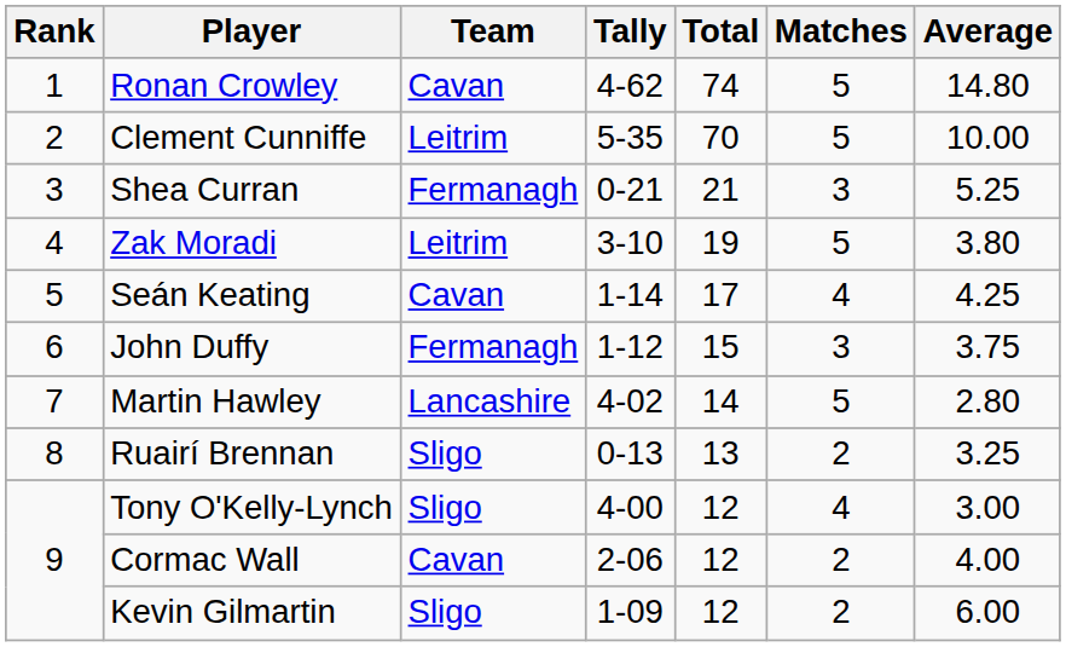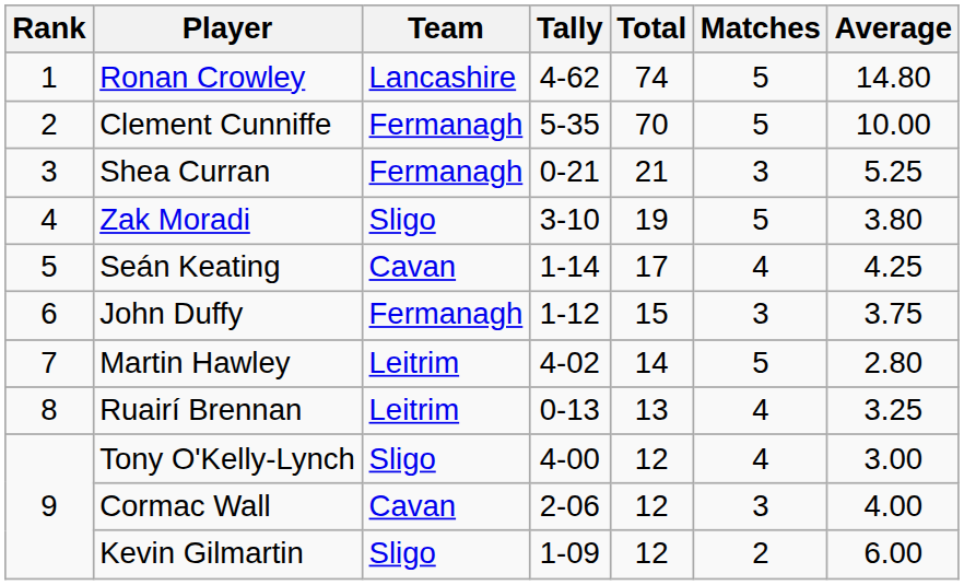 <table class="wikitable">
 <tr>
 <th>Rank</th>
 <th>Player</th>
 <th>Team</th>
 <th>Tally</th>
 <th>Total</th>
 <th>Matches</th>
 <th>Average</th>
 </tr>
 <tr>
 <td rowspan=1 align=center>1</td>
 <td><a href='#'>Ronan Crowley</a></td>
-<td><a href='#'>Cavan</a></td>
+<td><a href='#'>Lancashire</a></td>
 <td align=center>4-62</td>
 <td align=center>74</td>
 <td align=center>5</td>
 <td align=center>14.80</td>
 </tr>
 <tr>
 <td rowspan=1 align=center>2</td>
 <td>Clement Cunniffe</td>
-<td><a href='#'>Leitrim</a></td>
+<td><a href='#'>Fermanagh</a></td>
 <td align=center>5-35</td>
 <td align=center>70</td>
 <td align=center>5</td>
 <td align=center>10.00</td>
 </tr>
 <tr>
 <td rowspan=1 align=center>3</td>
 <td>Shea Curran</td>
 <td><a href='#'>Fermanagh</a></td>
 <td align=center>0-21</td>
 <td align=center>21</td>
 <td align=center>3</td>
 <td align=center>5.25</td>
 </tr>
 <tr>
 <td rowspan=1 align=center>4</td>
 <td><a href='#'>Zak Moradi</a></td>
-<td><a href='#'>Leitrim</a></td>
+<td><a href='#'>Sligo</a></td>
 <td align=center>3-10</td>
 <td align=center>19</td>
 <td align=center>5</td>
 <td align=center>3.80</td>
 </tr>
 <tr>
 <td rowspan=1 align=center>5</td>
 <td>Seán Keating</td>
 <td><a href='#'>Cavan</a></td>
 <td align=center>1-14</td>
 <td align=center>17</td>
 <td align=center>4</td>
 <td align=center>4.25</td>
 </tr>
 <tr>
 <td rowspan=1 align=center>6</td>
 <td>John Duffy</td>
 <td><a href='#'>Fermanagh</a></td>
 <td align=center>1-12</td>
 <td align=center>15</td>
 <td align=center>3</td>
 <td align=center>3.75</td>
 </tr>
 <tr>
 <td rowspan=1 align=center>7</td>
 <td>Martin Hawley</td>
-<td><a href='#'>Lancashire</a></td>
+<td><a href='#'>Leitrim</a></td>
 <td align=center>4-02</td>
 <td align=center>14</td>
 <td align=center>5</td>
 <td align=center>2.80</td>
 </tr>
 <tr>
 <td rowspan=1 align=center>8</td>
 <td>Ruairí Brennan</td>
-<td><a href='#'>Sligo</a></td>
+<td><a href='#'>Leitrim</a></td>
 <td align=center>0-13</td>
 <td align=center>13</td>
-<td align=center>2</td>
+<td align=center>4</td>
 <td align=center>3.25</td>
 </tr>
 <tr>
 <td rowspan=3 align=center>9</td>
 <td>Tony O'Kelly-Lynch</td>
 <td><a href='#'>Sligo</a></td>
 <td align=center>4-00</td>
 <td align=center>12</td>
 <td align=center>4</td>
 <td align=center>3.00</td>
 </tr>
 <tr>
 <td>Cormac Wall</td>
 <td><a href='#'>Cavan</a></td>
 <td align=center>2-06</td>
 <td align=center>12</td>
-<td align=center>2</td>
+<td align=center>3</td>
 <td align=center>4.00</td>
 </tr>
 <tr>
 <td>Kevin Gilmartin</td>
 <td><a href='#'>Sligo</a></td>
 <td align=center>1-09</td>
 <td align=center>12</td>
 <td align=center>2</td>
 <td align=center>6.00</td>
 </tr>
 </table>
